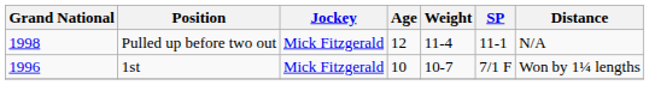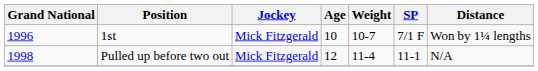 <table class="wikitable sortable">
 <tr>
 <th>Grand National</th>
 <th>Position</th>
 <th><a href='#'>Jockey</a></th>
 <th>Age</th>
 <th>Weight</th>
 <th><a href='#'>SP</a></th>
 <th>Distance</th>
 </tr>
 <tr>
+<td><a href='#'>1996</a></td>
+<td>1st</td>
+<td><a href='#'>Mick Fitzgerald</a></td>
+<td>10</td>
+<td>10-7</td>
+<td>7/1 F</td>
+<td>Won by 1¼ lengths</td>
+</tr>
+<tr>
 <td><a href='#'>1998</a></td>
 <td>Pulled up before two out</td>
 <td><a href='#'>Mick Fitzgerald</a></td>
 <td>12</td>
 <td>11-4</td>
 <td>11-1</td>
 <td>N/A</td>
 </tr>
 <tr>
-<td><a href='#'>1996</a></td>
-<td>1st</td>
-<td><a href='#'>Mick Fitzgerald</a></td>
-<td>10</td>
-<td>10-7</td>
-<td>7/1 F</td>
-<td>Won by 1¼ lengths</td>
-</tr>
-<tr>
 </tr>
 </table>
